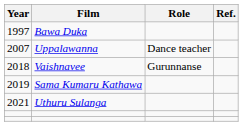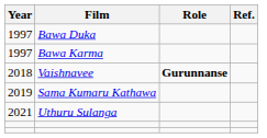 <table class="wikitable">
 <tr>
 <th>Year</th>
 <th>Film</th>
 <th>Role</th>
 <th>Ref.</th>
 </tr>
 <tr>
 <td>1997</td>
 <td><em><a href='#'>Bawa Duka</a></em></td>
 <td></td>
 <td></td>
 </tr>
 <tr>
-<td>2007</td>
-<td><em><a href='#'>Uppalawanna</a></em></td>
-<td>Dance teacher</td>
+<td>1997</td>
+<td><em><a href='#'>Bawa Karma</a></em></td>
+<td></td>
 <td></td>
 </tr>
 <tr>
 <td>2018</td>
 <td><em><a href='#'>Vaishnavee</a></em></td>
-<td>Gurunnanse</td>
+<td><strong>Gurunnanse</strong></td>
 <td></td>
 </tr>
 <tr>
 <td>2019</td>
 <td><em><a href='#'>Sama Kumaru Kathawa</a></em></td>
 <td></td>
 <td></td>
 </tr>
 <tr>
 <td>2021</td>
 <td><em><a href='#'>Uthuru Sulanga</a></em></td>
 <td></td>
 <td></td>
 </tr>
 <tr>
 <td></td>
 <td></td>
 <td></td>
 <td></td>
 </tr>
 <tr>
 <td></td>
 <td></td>
 <td></td>
 <td></td>
 </tr>
 </table>
